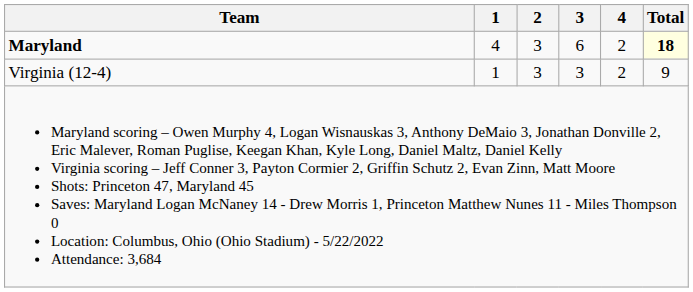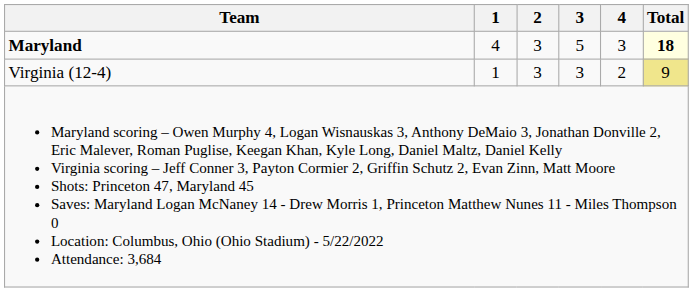 <table class="wikitable" style="text-align:center; max-width:40em">
 <tr>
 <th>Team</th>
 <th style="width:2em">1</th>
 <th style="width:2em">2</th>
 <th style="width:2em">3</th>
 <th style="width:2em">4</th>
 <th style="width:2em">Total</th>
 </tr>
 <tr>
 <td style="text-align:left"><strong>Maryland</strong></td>
 <td>4</td>
 <td>3</td>
-<td>6</td>
-<td>2</td>
+<td>5</td>
+<td>3</td>
 <td style="background: lightyellow;"><strong>18</strong></td>
 </tr>
 <tr>
 <td style="text-align:left">Virginia (12-4)</td>
 <td>1</td>
 <td>3</td>
 <td>3</td>
 <td>2</td>
-<td>9</td>
+<td style="background: khaki;">9</td>
 </tr>
 <tr>
 <td colspan=6 style="text-align:left; font-size:88%;"><br><ul><li>Maryland scoring – Owen Murphy 4, Logan Wisnauskas 3, Anthony DeMaio 3, Jonathan Donville 2, Eric Malever, Roman Puglise, Keegan Khan, Kyle Long, Daniel Maltz, Daniel Kelly</li><li>Virginia scoring –  Jeff Conner 3, Payton Cormier 2, Griffin Schutz 2, Evan Zinn, Matt Moore</li><li>Shots: Princeton 47, Maryland 45</li><li>Saves: Maryland Logan McNaney 14 - Drew Morris 1, Princeton Matthew Nunes 11 - Miles Thompson 0</li><li>Location: Columbus, Ohio (Ohio Stadium) - 5/22/2022</li><li>Attendance: 3,684</li></ul></td>
 </tr>
 </table>
